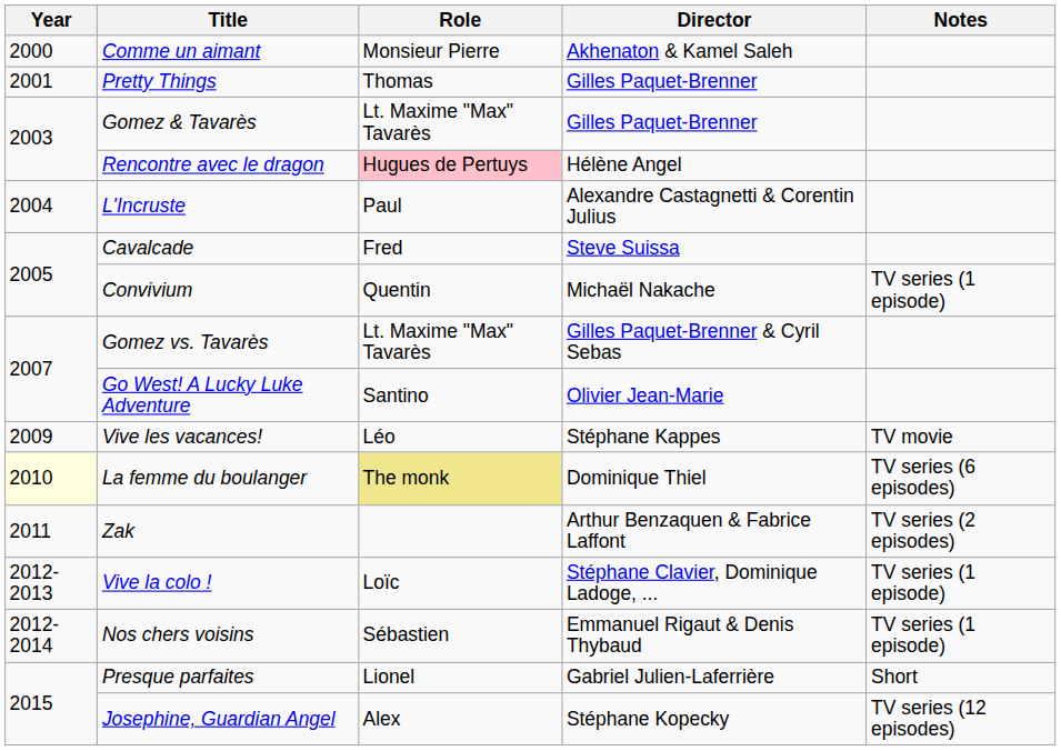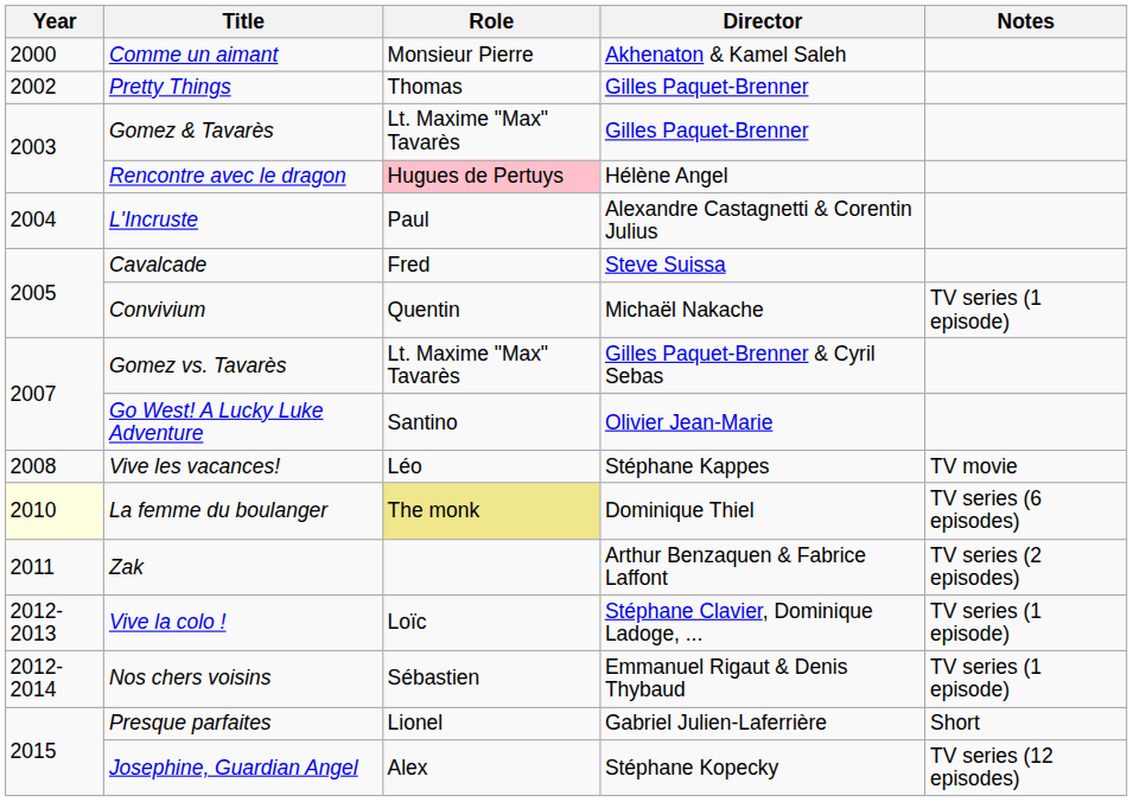 <table class="wikitable sortable">
 <tr>
 <th>Year</th>
 <th>Title</th>
 <th>Role</th>
 <th>Director</th>
 <th class="unsortable">Notes</th>
 </tr>
 <tr>
 <td>2000</td>
 <td><em><a href='#'>Comme un aimant</a></em></td>
 <td>Monsieur Pierre</td>
 <td><a href='#'>Akhenaton</a> & Kamel Saleh</td>
 <td></td>
 </tr>
 <tr>
-<td>2001</td>
+<td>2002</td>
 <td><em><a href='#'>Pretty Things</a></em></td>
 <td>Thomas</td>
 <td><a href='#'>Gilles Paquet-Brenner</a></td>
 <td></td>
 </tr>
 <tr>
 <td rowspan=2>2003</td>
 <td><em>Gomez & Tavarès</em></td>
 <td>Lt. Maxime "Max" Tavarès</td>
 <td><a href='#'>Gilles Paquet-Brenner</a></td>
 <td></td>
 </tr>
 <tr>
 <td><em><a href='#'>Rencontre avec le dragon</a></em></td>
 <td style="background: pink;">Hugues de Pertuys</td>
 <td>Hélène Angel</td>
 <td></td>
 </tr>
 <tr>
 <td>2004</td>
 <td><em><a href='#'>L'Incruste</a></em></td>
 <td>Paul</td>
 <td>Alexandre Castagnetti & Corentin Julius</td>
 <td></td>
 </tr>
 <tr>
 <td rowspan=2>2005</td>
 <td><em>Cavalcade</em></td>
 <td>Fred</td>
 <td><a href='#'>Steve Suissa</a></td>
 <td></td>
 </tr>
 <tr>
 <td><em>Convivium</em></td>
 <td>Quentin</td>
 <td>Michaël Nakache</td>
 <td>TV series (1 episode)</td>
 </tr>
 <tr>
 <td rowspan=2>2007</td>
 <td><em>Gomez vs. Tavarès</em></td>
 <td>Lt. Maxime "Max" Tavarès</td>
 <td><a href='#'>Gilles Paquet-Brenner</a> & Cyril Sebas</td>
 <td></td>
 </tr>
 <tr>
 <td><em><a href='#'>Go West! A Lucky Luke Adventure</a></em></td>
 <td>Santino</td>
 <td><a href='#'>Olivier Jean-Marie</a></td>
 <td></td>
 </tr>
 <tr>
-<td>2009</td>
+<td>2008</td>
 <td><em>Vive les vacances!</em></td>
 <td>Léo</td>
 <td>Stéphane Kappes</td>
 <td>TV movie</td>
 </tr>
 <tr>
 <td style="background: lightyellow;">2010</td>
 <td><em>La femme du boulanger</em></td>
 <td style="background: khaki;">The monk</td>
 <td>Dominique Thiel</td>
 <td>TV series (6 episodes)</td>
 </tr>
 <tr>
 <td>2011</td>
 <td><em>Zak</em></td>
 <td></td>
 <td>Arthur Benzaquen & Fabrice Laffont</td>
 <td>TV series (2 episodes)</td>
 </tr>
 <tr>
 <td>2012-2013</td>
 <td><em><a href='#'>Vive la colo !</a></em></td>
 <td>Loïc</td>
 <td><a href='#'>Stéphane Clavier</a>, Dominique Ladoge, ...</td>
 <td>TV series (1 episode)</td>
 </tr>
 <tr>
 <td>2012-2014</td>
 <td><em>Nos chers voisins</em></td>
 <td>Sébastien</td>
 <td>Emmanuel Rigaut & Denis Thybaud</td>
 <td>TV series (1 episode)</td>
 </tr>
 <tr>
 <td rowspan=2>2015</td>
 <td><em>Presque parfaites</em></td>
 <td>Lionel</td>
 <td>Gabriel Julien-Laferrière</td>
 <td>Short</td>
 </tr>
 <tr>
 <td><em><a href='#'>Josephine, Guardian Angel</a></em></td>
 <td>Alex</td>
 <td>Stéphane Kopecky</td>
 <td>TV series (12 episodes)</td>
 </tr>
 </table>
